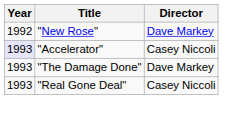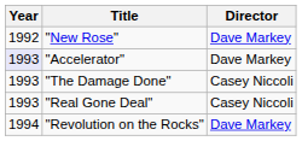 <table class="wikitable">
 <tr>
 <th>Year</th>
 <th>Title</th>
 <th>Director</th>
 </tr>
 <tr>
 <td>1992</td>
 <td>"<a href='#'>New Rose</a>"</td>
 <td><a href='#'>Dave Markey</a></td>
 </tr>
 <tr>
 <td style="background: lavender;">1993</td>
 <td>"Accelerator"</td>
-<td>Casey Niccoli</td>
+<td>Dave Markey</td>
 </tr>
 <tr>
 <td>1993</td>
 <td>"The Damage Done"</td>
-<td>Dave Markey</td>
+<td>Casey Niccoli</td>
 </tr>
 <tr>
 <td>1993</td>
 <td>"Real Gone Deal"</td>
 <td>Casey Niccoli</td>
 </tr>
+<tr>
+<td>1994</td>
+<td>"Revolution on the Rocks"</td>
+<td><a href='#'>Dave Markey</a></td>
+</tr>
 </table>
